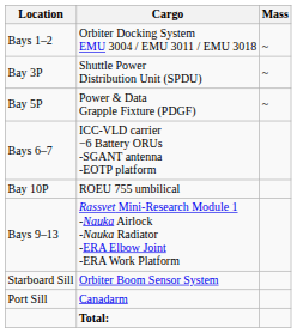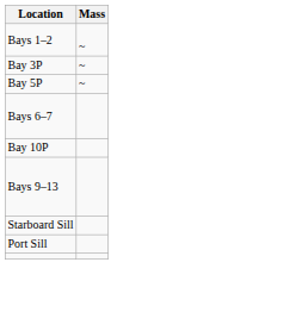 <table class="wikitable">
 <tr>
 <th>Location</th>
-<th>Cargo</th>
 <th>Mass</th>
 </tr>
 <tr>
 <td>Bays 1–2</td>
-<td>Orbiter Docking System<br><a href='#'>EMU</a> 3004 / EMU 3011 / EMU 3018</td>
 <td><br>~</td>
 </tr>
 <tr>
 <td>Bay 3P</td>
-<td>Shuttle Power<br>Distribution Unit (SPDU)</td>
 <td>~</td>
 </tr>
 <tr>
 <td>Bay 5P</td>
-<td>Power & Data<br>Grapple Fixture (PDGF)</td>
 <td>~</td>
 </tr>
 <tr>
 <td>Bays 6–7</td>
-<td>ICC-VLD carrier<br> −6 Battery ORUs<br>-SGANT antenna<br>-EOTP platform</td>
 <td><br><br><br></td>
 </tr>
 <tr>
 <td>Bay 10P</td>
-<td>ROEU 755 umbilical</td>
 <td></td>
 </tr>
 <tr>
 <td>Bays 9–13</td>
-<td><a href='#'><em>Rassvet</em> Mini-Research Module 1</a><br>-<em><a href='#'>Nauka</a></em> Airlock<br>-<em>Nauka</em> Radiator<br>-<a href='#'>ERA Elbow Joint</a><br>-ERA Work Platform</td>
 <td><br><br><br><br></td>
 </tr>
 <tr>
 <td>Starboard Sill</td>
-<td><a href='#'>Orbiter Boom Sensor System</a></td>
 <td></td>
 </tr>
 <tr>
 <td>Port Sill</td>
-<td><a href='#'>Canadarm</a></td>
 <td></td>
 </tr>
 <tr>
 <td></td>
-<td><strong>Total:</strong></td>
 <td><strong></strong></td>
 </tr>
 </table>
